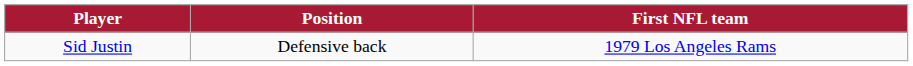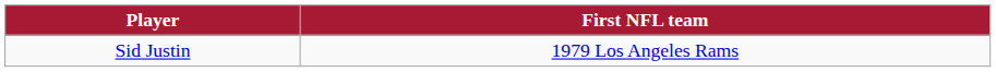 <table class="wikitable" width="65%">
 <tr align="center" style="background:#A81933;color:#FFFFFF;">
 <td><strong>Player</strong></td>
-<td><strong>Position</strong></td>
 <td><strong>First NFL team</strong></td>
 </tr>
 <tr align="center" bgcolor="">
 <td><a href='#'>Sid Justin</a></td>
-<td>Defensive back</td>
 <td><a href='#'>1979 Los Angeles Rams</a></td>
 </tr>
 </table>
